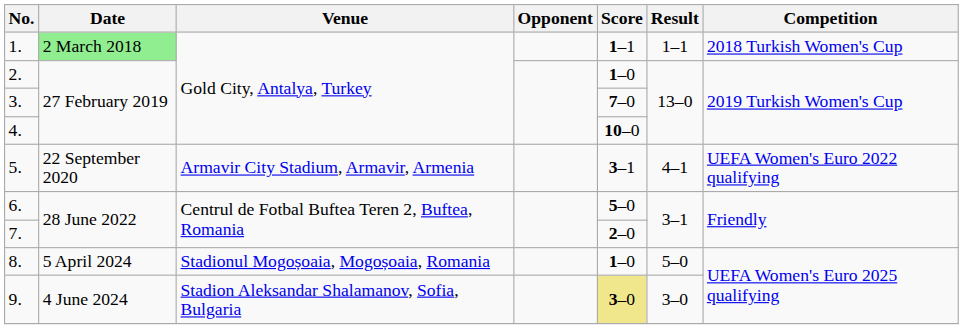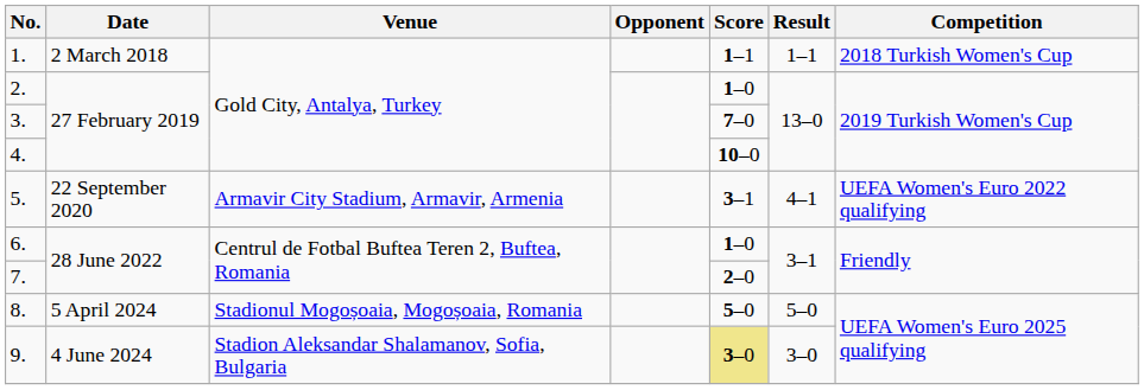 <table class="wikitable">
 <tr>
 <th>No.</th>
 <th>Date</th>
 <th>Venue</th>
 <th>Opponent</th>
 <th>Score</th>
 <th>Result</th>
 <th>Competition</th>
 </tr>
 <tr>
 <td>1.</td>
-<td style="background: lightgreen;">2 March 2018</td>
+<td>2 March 2018</td>
 <td rowspan=4>Gold City, <a href='#'>Antalya</a>, <a href='#'>Turkey</a></td>
 <td></td>
 <td align=center><strong>1</strong>–1</td>
 <td align=center>1–1</td>
 <td><a href='#'>2018 Turkish Women's Cup</a></td>
 </tr>
 <tr>
 <td>2.</td>
 <td rowspan=3>27 February 2019</td>
 <td rowspan=3></td>
 <td align=center><strong>1</strong>–0</td>
 <td rowspan=3 align=center>13–0</td>
 <td rowspan=3><a href='#'>2019 Turkish Women's Cup</a></td>
 </tr>
 <tr>
 <td>3.</td>
 <td align=center><strong>7</strong>–0</td>
 </tr>
 <tr>
 <td>4.</td>
 <td align=center><strong>10</strong>–0</td>
 </tr>
 <tr>
 <td>5.</td>
 <td>22 September 2020</td>
 <td><a href='#'>Armavir City Stadium</a>, <a href='#'>Armavir</a>, <a href='#'>Armenia</a></td>
 <td></td>
 <td align=center><strong>3</strong>–1</td>
 <td align=center>4–1</td>
 <td><a href='#'>UEFA Women's Euro 2022 qualifying</a></td>
 </tr>
 <tr>
 <td>6.</td>
 <td rowspan=2>28 June 2022</td>
 <td rowspan=2>Centrul de Fotbal Buftea Teren 2, <a href='#'>Buftea</a>, <a href='#'>Romania</a></td>
 <td rowspan=2></td>
-<td align=center><strong>5</strong>–0</td>
+<td align=center><strong>1</strong>–0</td>
 <td rowspan=2 align=center>3–1</td>
 <td rowspan=2><a href='#'>Friendly</a></td>
 </tr>
 <tr>
 <td>7.</td>
 <td align=center><strong>2</strong>–0</td>
 </tr>
 <tr>
 <td>8.</td>
 <td>5 April 2024</td>
 <td><a href='#'>Stadionul Mogoșoaia</a>, <a href='#'>Mogoșoaia</a>, <a href='#'>Romania</a></td>
 <td></td>
-<td align=center><strong>1</strong>–0</td>
+<td align=center><strong>5</strong>–0</td>
 <td align=center>5–0</td>
 <td rowspan=2><a href='#'>UEFA Women's Euro 2025 qualifying</a></td>
 </tr>
 <tr>
 <td>9.</td>
 <td>4 June 2024</td>
 <td><a href='#'>Stadion Aleksandar Shalamanov</a>, <a href='#'>Sofia</a>, <a href='#'>Bulgaria</a></td>
 <td></td>
 <td align=center style="background: khaki;"><strong>3</strong>–0</td>
 <td align=center>3–0</td>
 </tr>
 <tr>
 </tr>
 </table>
